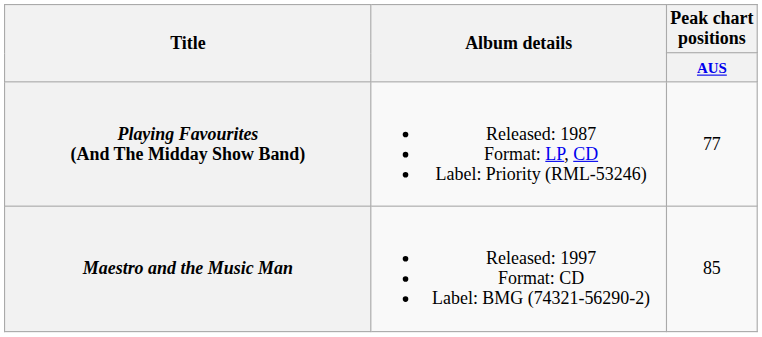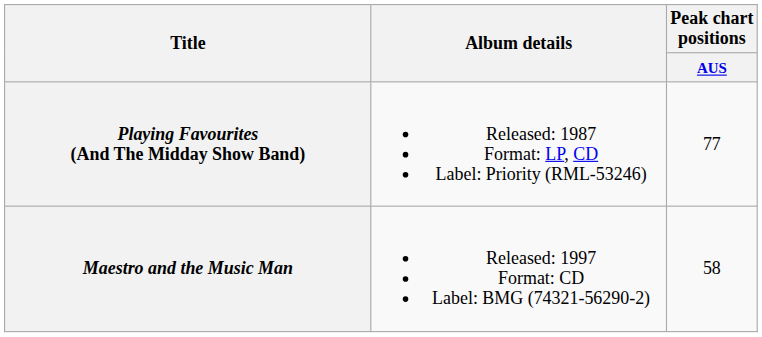 <table class="wikitable plainrowheaders" style="text-align:center;" border="1">
 <tr>
 <th scope="col" rowspan="2" style="width:20em;">Title</th>
 <th scope="col" rowspan="2" style="width:16em;">Album details</th>
 <th scope="col" colspan="1">Peak chart<br>positions</th>
 </tr>
 <tr>
 <th scope="col" style="text-align:center;"><small><a href='#'>AUS</a></small><br></th>
 </tr>
 <tr>
 <th scope="row"><em>Playing Favourites</em> <br>(And The Midday Show Band)</th>
 <td><br><ul><li>Released: 1987</li><li>Format: <a href='#'>LP</a>, <a href='#'>CD</a></li><li>Label: Priority (RML-53246)</li></ul></td>
 <td align="center">77</td>
 </tr>
 <tr>
 <th scope="row"><em>Maestro and the Music Man</em></th>
 <td><br><ul><li>Released: 1997</li><li>Format: CD</li><li>Label: BMG (74321-56290-2)</li></ul></td>
-<td align="center">85</td>
+<td align="center">58</td>
 </tr>
 </table>
